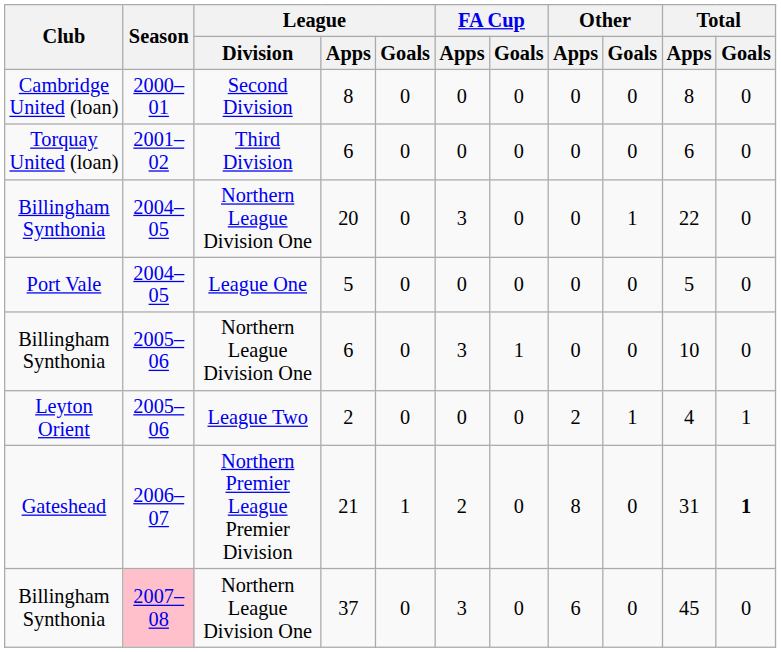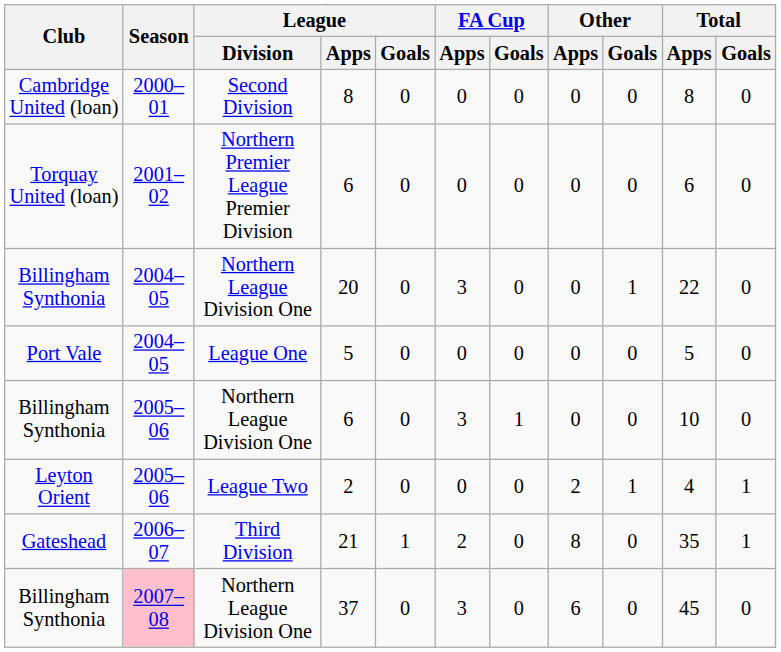 <table class="wikitable" style="text-align:center">
 <tr>
 <th rowspan="2">Club</th>
 <th rowspan="2">Season</th>
 <th colspan="3">League</th>
 <th colspan="2"><a href='#'>FA Cup</a></th>
 <th colspan="2">Other</th>
 <th colspan="2">Total</th>
 </tr>
 <tr>
 <th>Division</th>
 <th>Apps</th>
 <th>Goals</th>
 <th>Apps</th>
 <th>Goals</th>
 <th>Apps</th>
 <th>Goals</th>
 <th>Apps</th>
 <th>Goals</th>
 </tr>
 <tr>
 <td><a href='#'>Cambridge United</a> (loan)</td>
 <td><a href='#'>2000–01</a></td>
 <td><a href='#'>Second Division</a></td>
 <td>8</td>
 <td>0</td>
 <td>0</td>
 <td>0</td>
 <td>0</td>
 <td>0</td>
 <td>8</td>
 <td>0</td>
 </tr>
 <tr>
 <td><a href='#'>Torquay United</a> (loan)</td>
 <td><a href='#'>2001–02</a></td>
-<td><a href='#'>Third Division</a></td>
+<td><a href='#'>Northern Premier League</a> Premier Division</td>
 <td>6</td>
 <td>0</td>
 <td>0</td>
 <td>0</td>
 <td>0</td>
 <td>0</td>
 <td>6</td>
 <td>0</td>
 </tr>
 <tr>
 <td><a href='#'>Billingham Synthonia</a></td>
 <td><a href='#'>2004–05</a></td>
 <td><a href='#'>Northern League</a> Division One</td>
 <td>20</td>
 <td>0</td>
 <td>3</td>
 <td>0</td>
 <td>0</td>
 <td>1</td>
 <td>22</td>
 <td>0</td>
 </tr>
 <tr>
 <td><a href='#'>Port Vale</a></td>
 <td><a href='#'>2004–05</a></td>
 <td><a href='#'>League One</a></td>
 <td>5</td>
 <td>0</td>
 <td>0</td>
 <td>0</td>
 <td>0</td>
 <td>0</td>
 <td>5</td>
 <td>0</td>
 </tr>
 <tr>
 <td>Billingham Synthonia</td>
 <td><a href='#'>2005–06</a></td>
 <td>Northern League Division One</td>
 <td>6</td>
 <td>0</td>
 <td>3</td>
 <td>1</td>
 <td>0</td>
 <td>0</td>
 <td>10</td>
 <td>0</td>
 </tr>
 <tr>
 <td><a href='#'>Leyton Orient</a></td>
 <td><a href='#'>2005–06</a></td>
 <td><a href='#'>League Two</a></td>
 <td>2</td>
 <td>0</td>
 <td>0</td>
 <td>0</td>
 <td>2</td>
 <td>1</td>
 <td>4</td>
 <td>1</td>
 </tr>
 <tr>
 <td><a href='#'>Gateshead</a></td>
 <td><a href='#'>2006–07</a></td>
-<td><a href='#'>Northern Premier League</a> Premier Division</td>
+<td><a href='#'>Third Division</a></td>
 <td>21</td>
 <td>1</td>
 <td>2</td>
 <td>0</td>
 <td>8</td>
 <td>0</td>
-<td>31</td>
-<td><strong>1</strong></td>
+<td>35</td>
+<td>1</td>
 </tr>
 <tr>
 <td>Billingham Synthonia</td>
 <td style="background: pink;"><a href='#'>2007–08</a></td>
 <td>Northern League Division One</td>
 <td>37</td>
 <td>0</td>
 <td>3</td>
 <td>0</td>
 <td>6</td>
 <td>0</td>
 <td>45</td>
 <td>0</td>
 </tr>
 </table>
